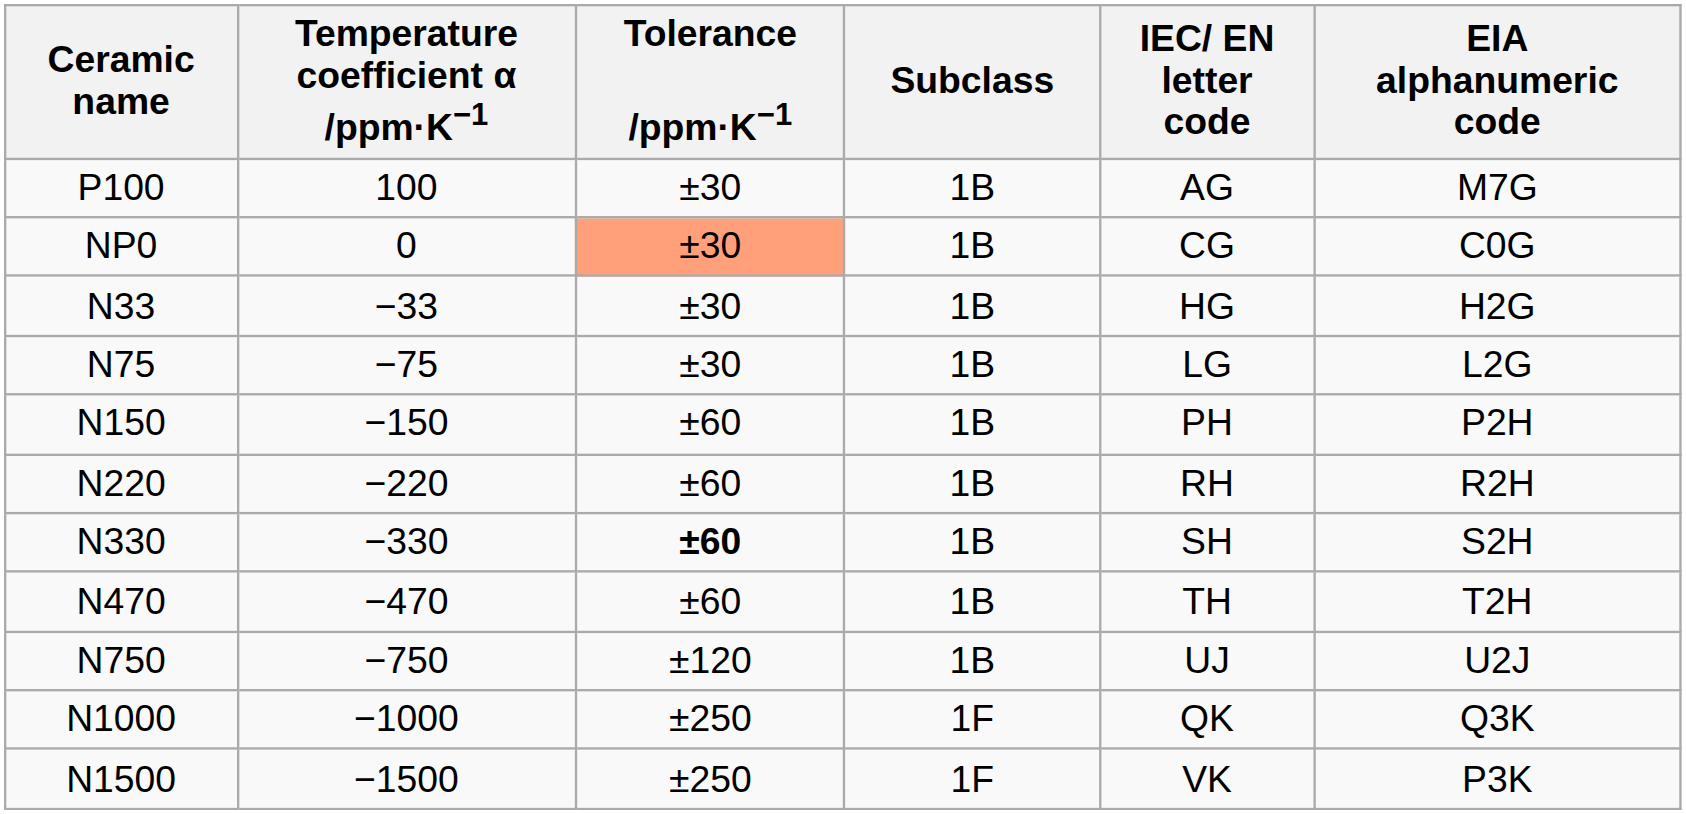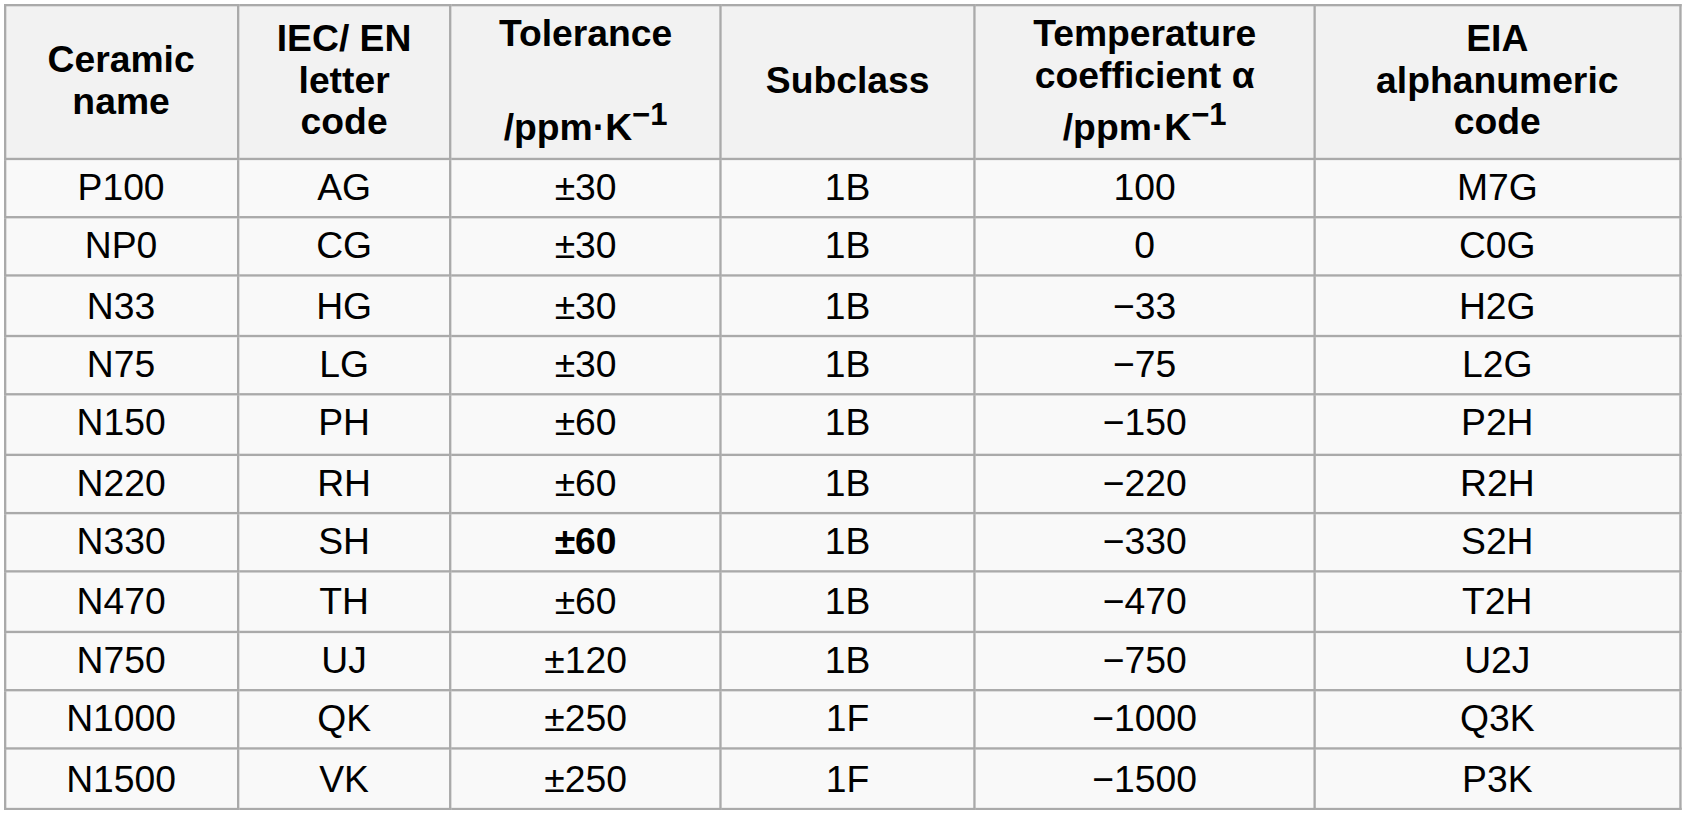 <table class="wikitable centered" style="margin:1em auto; text-align:center; width:45em ">
 <tr class="hintergrundfarbe6">
 <th>Ceramic <br> name</th>
-<th>Temperature<br>coefficient α<br>/ppm·K<sup>−1</sup></th>
+<th>IEC/ EN <br>letter<br> code</th>
 <th>Tolerance<br><br>/ppm·K<sup>−1</sup></th>
 <th>Subclass</th>
-<th>IEC/ EN <br>letter<br> code</th>
+<th>Temperature<br>coefficient α<br>/ppm·K<sup>−1</sup></th>
 <th>EIA <br> alphanumeric<br> code</th>
 </tr>
 <tr>
 <td>P100</td>
-<td>100</td>
+<td>AG</td>
 <td>±30</td>
 <td>1B</td>
-<td>AG</td>
+<td>100</td>
 <td>M7G</td>
 </tr>
 <tr>
 <td>NP0</td>
+<td>CG</td>
+<td>±30</td>
+<td>1B</td>
 <td>0</td>
-<td style="background: lightsalmon;">±30</td>
-<td>1B</td>
-<td>CG</td>
 <td>C0G</td>
 </tr>
 <tr>
 <td>N33</td>
-<td>−33</td>
+<td>HG</td>
 <td>±30</td>
 <td>1B</td>
-<td>HG</td>
+<td>−33</td>
 <td>H2G</td>
 </tr>
 <tr>
 <td>N75</td>
-<td>−75</td>
+<td>LG</td>
 <td>±30</td>
 <td>1B</td>
-<td>LG</td>
+<td>−75</td>
 <td>L2G</td>
 </tr>
 <tr>
 <td>N150</td>
-<td>−150</td>
+<td>PH</td>
 <td>±60</td>
 <td>1B</td>
-<td>PH</td>
+<td>−150</td>
 <td>P2H</td>
 </tr>
 <tr>
 <td>N220</td>
-<td>−220</td>
+<td>RH</td>
 <td>±60</td>
 <td>1B</td>
-<td>RH</td>
+<td>−220</td>
 <td>R2H</td>
 </tr>
 <tr>
 <td>N330</td>
-<td>−330</td>
+<td>SH</td>
 <td><strong>±60</strong></td>
 <td>1B</td>
-<td>SH</td>
+<td>−330</td>
 <td>S2H</td>
 </tr>
 <tr>
 <td>N470</td>
-<td>−470</td>
+<td>TH</td>
 <td>±60</td>
 <td>1B</td>
-<td>TH</td>
+<td>−470</td>
 <td>T2H</td>
 </tr>
 <tr>
 <td>N750</td>
-<td>−750</td>
+<td>UJ</td>
 <td>±120</td>
 <td>1B</td>
-<td>UJ</td>
+<td>−750</td>
 <td>U2J</td>
 </tr>
 <tr>
 <td>N1000</td>
-<td>−1000</td>
+<td>QK</td>
 <td>±250</td>
 <td>1F</td>
-<td>QK</td>
+<td>−1000</td>
 <td>Q3K</td>
 </tr>
 <tr>
 <td>N1500</td>
-<td>−1500</td>
+<td>VK</td>
 <td>±250</td>
 <td>1F</td>
-<td>VK</td>
+<td>−1500</td>
 <td>P3K</td>
 </tr>
 </table>
